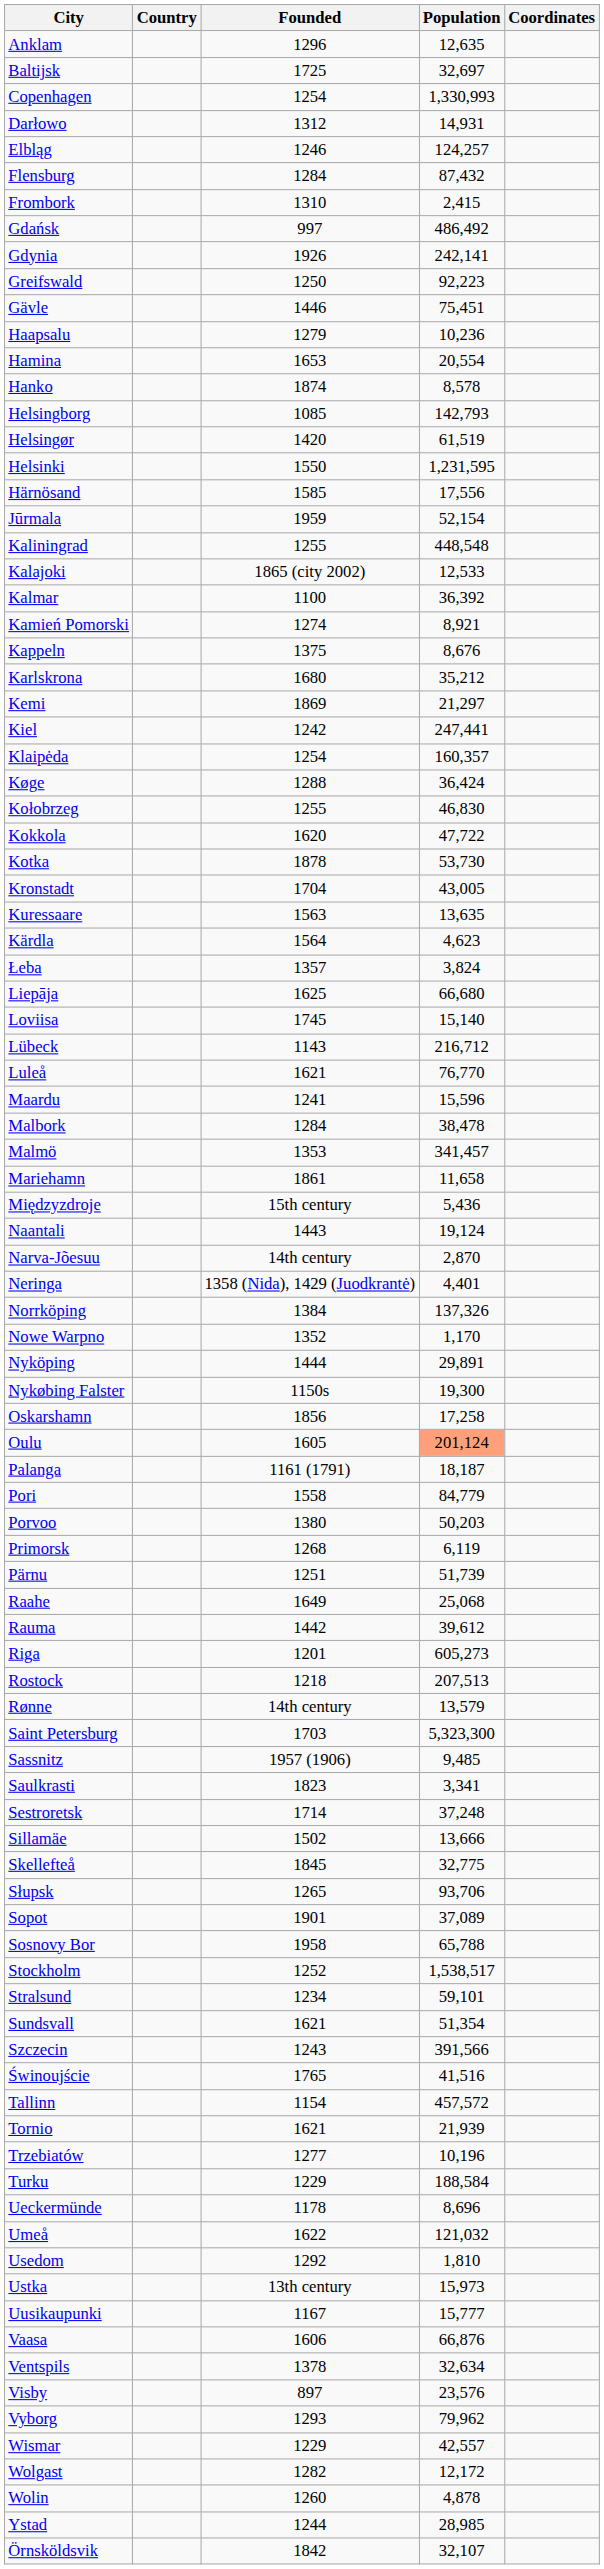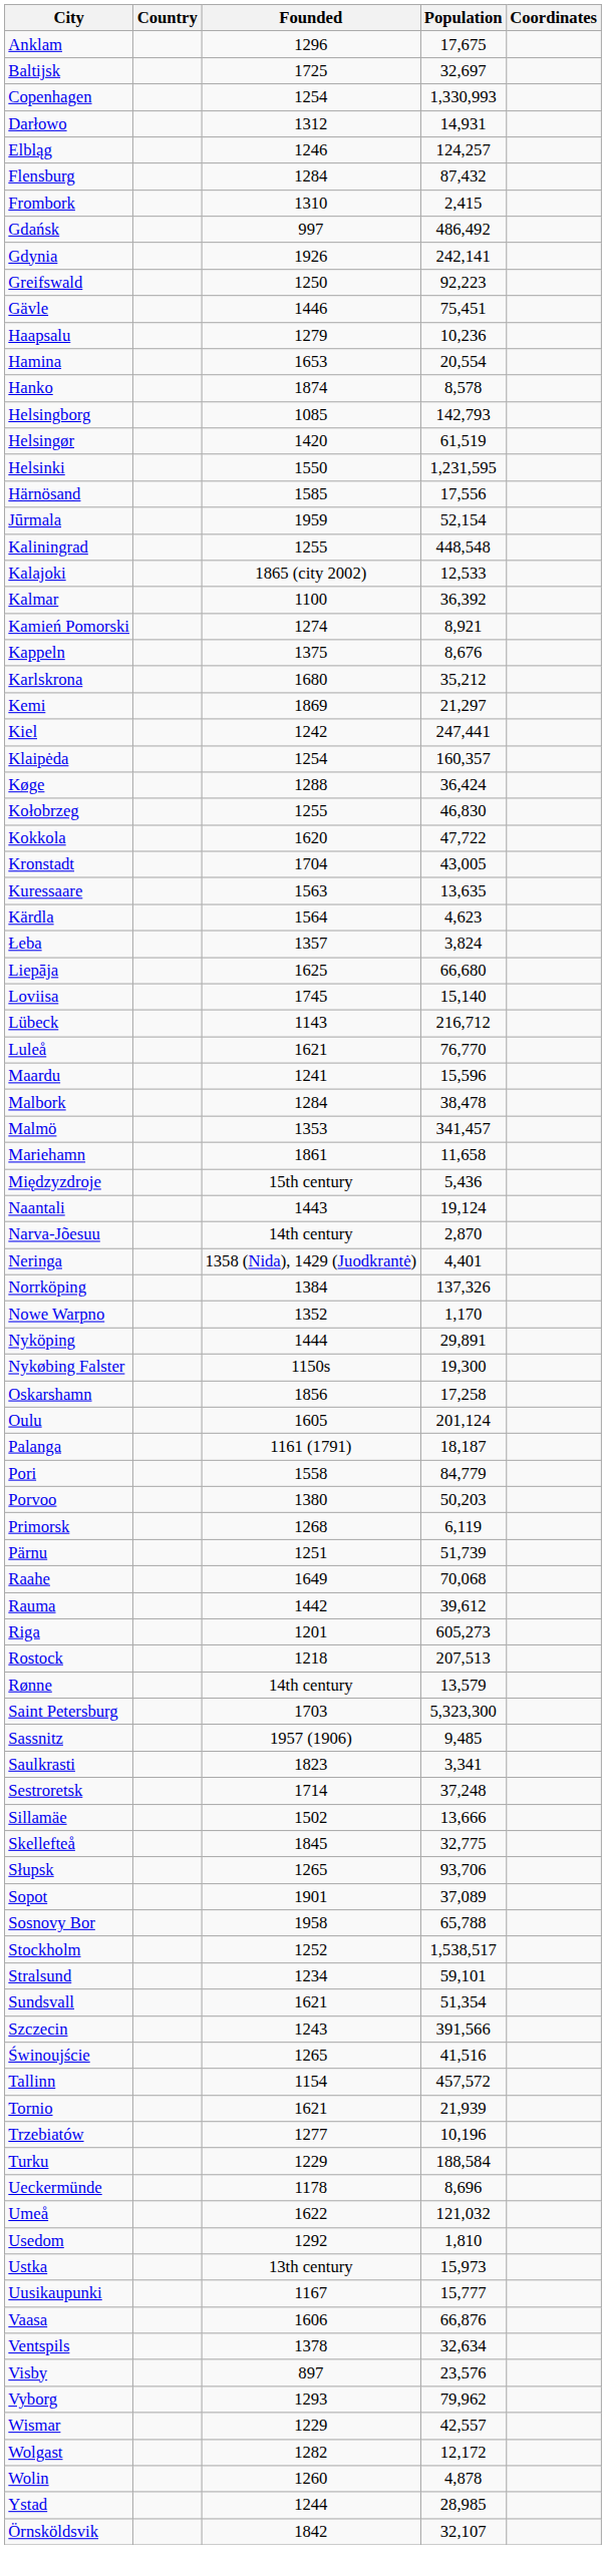 <table class="wikitable sortable">
 <tr ---- align="center">
 <th>City</th>
 <th>Country</th>
 <th>Founded</th>
 <th>Population</th>
 <th>Coordinates</th>
 </tr>
 <tr ---->
 <td><a href='#'>Anklam</a></td>
 <td></td>
 <td align=center>1296</td>
-<td align=center>12,635</td>
+<td align=center>17,675</td>
 <td></td>
 </tr>
 <tr ---->
 <td><a href='#'>Baltijsk</a></td>
 <td></td>
 <td align=center>1725</td>
 <td align=center>32,697</td>
 <td></td>
 </tr>
 <tr ---->
 <td><a href='#'>Copenhagen</a></td>
 <td></td>
 <td align=center>1254</td>
 <td align=center>1,330,993</td>
 <td></td>
 </tr>
 <tr ---->
 <td><a href='#'>Darłowo</a></td>
 <td></td>
 <td align=center>1312</td>
 <td align=center>14,931</td>
 <td></td>
 </tr>
 <tr ---->
 <td><a href='#'>Elbląg</a></td>
 <td></td>
 <td align=center>1246</td>
 <td align=center>124,257</td>
 <td></td>
 </tr>
 <tr ---->
 <td><a href='#'>Flensburg</a></td>
 <td></td>
 <td align=center>1284</td>
 <td align=center>87,432</td>
 <td></td>
 </tr>
 <tr ---->
 <td><a href='#'>Frombork</a></td>
 <td></td>
 <td align=center>1310</td>
 <td align=center>2,415</td>
 <td></td>
 </tr>
 <tr ---->
 <td><a href='#'>Gdańsk</a></td>
 <td></td>
 <td align=center>997</td>
 <td align=center>486,492</td>
 <td></td>
 </tr>
 <tr ---->
 <td><a href='#'>Gdynia</a></td>
 <td></td>
 <td align=center>1926</td>
 <td align=center>242,141</td>
 <td></td>
 </tr>
 <tr ---->
 <td><a href='#'>Greifswald</a></td>
 <td></td>
 <td align=center>1250</td>
 <td align=center>92,223</td>
 <td></td>
 </tr>
 <tr ---->
 <td><a href='#'>Gävle</a></td>
 <td></td>
 <td align=center>1446</td>
 <td align=center>75,451</td>
 <td></td>
 </tr>
 <tr ---->
 <td><a href='#'>Haapsalu</a></td>
 <td></td>
 <td align=center>1279</td>
 <td align=center>10,236</td>
 <td></td>
 </tr>
 <tr ---->
 <td><a href='#'>Hamina</a></td>
 <td></td>
 <td align=center>1653</td>
 <td align=center>20,554</td>
 <td></td>
 </tr>
 <tr ---->
 <td><a href='#'>Hanko</a></td>
 <td></td>
 <td align=center>1874</td>
 <td align=center>8,578</td>
 <td></td>
 </tr>
 <tr ---->
 <td><a href='#'>Helsingborg</a></td>
 <td></td>
 <td align=center>1085</td>
 <td align=center>142,793</td>
 <td></td>
 </tr>
 <tr ---->
 <td><a href='#'>Helsingør</a></td>
 <td></td>
 <td align=center>1420</td>
 <td align=center>61,519</td>
 <td></td>
 </tr>
 <tr ---->
 <td><a href='#'>Helsinki</a></td>
 <td></td>
 <td align=center>1550</td>
 <td align=center>1,231,595</td>
 <td></td>
 </tr>
 <tr ---->
 <td><a href='#'>Härnösand</a></td>
 <td></td>
 <td align=center>1585</td>
 <td align=center>17,556</td>
 <td></td>
 </tr>
 <tr ---->
 <td><a href='#'>Jūrmala</a></td>
 <td></td>
 <td align=center>1959</td>
 <td align=center>52,154</td>
 <td></td>
 </tr>
 <tr ---->
 <td><a href='#'>Kaliningrad</a></td>
 <td></td>
 <td align=center>1255</td>
 <td align=center>448,548</td>
 <td></td>
 </tr>
 <tr ---->
 <td><a href='#'>Kalajoki</a></td>
 <td></td>
 <td align=center>1865 (city 2002)</td>
 <td align=center>12,533</td>
 <td></td>
 </tr>
 <tr ---->
 <td><a href='#'>Kalmar</a></td>
 <td></td>
 <td align=center>1100</td>
 <td align=center>36,392</td>
 <td></td>
 </tr>
 <tr ---->
 <td><a href='#'>Kamień Pomorski</a></td>
 <td></td>
 <td align=center>1274</td>
 <td align=center>8,921</td>
 <td></td>
 </tr>
 <tr ---->
 <td><a href='#'>Kappeln</a></td>
 <td></td>
 <td align=center>1375</td>
 <td align=center>8,676</td>
 <td></td>
 </tr>
 <tr ---->
 <td><a href='#'>Karlskrona</a></td>
 <td></td>
 <td align=center>1680</td>
 <td align=center>35,212</td>
 <td></td>
 </tr>
 <tr ---->
 <td><a href='#'>Kemi</a></td>
 <td></td>
 <td align=center>1869</td>
 <td align=center>21,297</td>
 <td></td>
 </tr>
 <tr ---->
 <td><a href='#'>Kiel</a></td>
 <td></td>
 <td align=center>1242</td>
 <td align=center>247,441</td>
 <td></td>
 </tr>
 <tr ---->
 <td><a href='#'>Klaipėda</a></td>
 <td></td>
 <td align=center>1254</td>
 <td align=center>160,357</td>
 <td></td>
 </tr>
 <tr ---->
 <td><a href='#'>Køge</a></td>
 <td></td>
 <td align=center>1288</td>
 <td align=center>36,424</td>
 <td></td>
 </tr>
 <tr ---->
 <td><a href='#'>Kołobrzeg</a></td>
 <td></td>
 <td align=center>1255</td>
 <td align=center>46,830</td>
 <td></td>
 </tr>
 <tr ---->
 <td><a href='#'>Kokkola</a></td>
 <td></td>
 <td align=center>1620</td>
 <td align=center>47,722</td>
 <td></td>
 </tr>
 <tr ---->
-<td><a href='#'>Kotka</a></td>
-<td></td>
-<td align=center>1878</td>
-<td align=center>53,730</td>
-<td></td>
-</tr>
-<tr ---->
 <td><a href='#'>Kronstadt</a></td>
 <td></td>
 <td align=center>1704</td>
 <td align=center>43,005</td>
 <td></td>
 </tr>
 <tr ---->
 <td><a href='#'>Kuressaare</a></td>
 <td></td>
 <td align=center>1563</td>
 <td align=center>13,635</td>
 <td></td>
 </tr>
 <tr ---->
 <td><a href='#'>Kärdla</a></td>
 <td></td>
 <td align=center>1564</td>
 <td align=center>4,623</td>
 <td></td>
 </tr>
 <tr ---->
 <td><a href='#'>Łeba</a></td>
 <td></td>
 <td align=center>1357</td>
 <td align=center>3,824</td>
 <td></td>
 </tr>
 <tr ---->
 <td><a href='#'>Liepāja</a></td>
 <td></td>
 <td align=center>1625</td>
 <td align=center>66,680</td>
 <td></td>
 </tr>
 <tr ---->
 <td><a href='#'>Loviisa</a></td>
 <td></td>
 <td align=center>1745</td>
 <td align=center>15,140</td>
 <td></td>
 </tr>
 <tr ---->
 <td><a href='#'>Lübeck</a></td>
 <td></td>
 <td align=center>1143</td>
 <td align=center>216,712</td>
 <td></td>
 </tr>
 <tr ---->
 <td><a href='#'>Luleå</a></td>
 <td></td>
 <td align=center>1621</td>
 <td align=center>76,770</td>
 <td></td>
 </tr>
 <tr ---->
 <td><a href='#'>Maardu</a></td>
 <td></td>
 <td align=center>1241</td>
 <td align=center>15,596</td>
 <td></td>
 </tr>
 <tr ---->
 <td><a href='#'>Malbork</a></td>
 <td></td>
 <td align=center>1284</td>
 <td align=center>38,478</td>
 <td></td>
 </tr>
 <tr ---->
 <td><a href='#'>Malmö</a></td>
 <td></td>
 <td align=center>1353</td>
 <td align=center>341,457</td>
 <td></td>
 </tr>
 <tr ---->
 <td><a href='#'>Mariehamn</a></td>
 <td></td>
 <td align=center>1861</td>
 <td align=center>11,658</td>
 <td></td>
 </tr>
 <tr ---->
 <td><a href='#'>Międzyzdroje</a></td>
 <td></td>
 <td align=center>15th century</td>
 <td align=center>5,436</td>
 <td></td>
 </tr>
 <tr ---->
 <td><a href='#'>Naantali</a></td>
 <td></td>
 <td align=center>1443</td>
 <td align=center>19,124</td>
 <td></td>
 </tr>
 <tr ---->
 <td><a href='#'>Narva-Jõesuu</a></td>
 <td></td>
 <td align=center>14th century</td>
 <td align=center>2,870</td>
 <td></td>
 </tr>
 <tr ---->
 <td><a href='#'>Neringa</a></td>
 <td></td>
 <td align=center>1358 (<a href='#'>Nida</a>), 1429 (<a href='#'>Juodkrantė</a>)</td>
 <td align=center>4,401</td>
 <td></td>
 </tr>
 <tr ---->
 <td><a href='#'>Norrköping</a></td>
 <td></td>
 <td align=center>1384</td>
 <td align=center>137,326</td>
 <td></td>
 </tr>
 <tr ---->
 <td><a href='#'>Nowe Warpno</a></td>
 <td></td>
 <td align=center>1352</td>
 <td align=center>1,170</td>
 <td></td>
 </tr>
 <tr ---->
 <td><a href='#'>Nyköping</a></td>
 <td></td>
 <td align=center>1444</td>
 <td align=center>29,891</td>
 <td></td>
 </tr>
 <tr ---->
 <td><a href='#'>Nykøbing Falster</a></td>
 <td></td>
 <td align=center>1150s</td>
 <td align=center>19,300</td>
 <td></td>
 </tr>
 <tr ---->
 <td><a href='#'>Oskarshamn</a></td>
 <td></td>
 <td align=center>1856</td>
 <td align=center>17,258</td>
 <td></td>
 </tr>
 <tr ---->
 <td><a href='#'>Oulu</a></td>
 <td></td>
 <td align=center>1605</td>
-<td align=center style="background: lightsalmon;">201,124</td>
+<td align=center>201,124</td>
 <td></td>
 </tr>
 <tr ---->
 <td><a href='#'>Palanga</a></td>
 <td></td>
 <td align=center>1161 (1791)</td>
 <td align=center>18,187</td>
 <td></td>
 </tr>
 <tr ---->
 <td><a href='#'>Pori</a></td>
 <td></td>
 <td align=center>1558</td>
 <td align=center>84,779</td>
 <td></td>
 </tr>
 <tr ---->
 <td><a href='#'>Porvoo</a></td>
 <td></td>
 <td align=center>1380</td>
 <td align=center>50,203</td>
 <td></td>
 </tr>
 <tr ---->
 <td><a href='#'>Primorsk</a></td>
 <td></td>
 <td align=center>1268</td>
 <td align=center>6,119</td>
 <td></td>
 </tr>
 <tr ---->
 <td><a href='#'>Pärnu</a></td>
 <td></td>
 <td align=center>1251</td>
 <td align=center>51,739</td>
 <td></td>
 </tr>
 <tr ---->
 <td><a href='#'>Raahe</a></td>
 <td></td>
 <td align=center>1649</td>
-<td align=center>25,068</td>
+<td align=center>70,068</td>
 <td></td>
 </tr>
 <tr ---->
 <td><a href='#'>Rauma</a></td>
 <td></td>
 <td align=center>1442</td>
 <td align=center>39,612</td>
 <td></td>
 </tr>
 <tr ---->
 <td><a href='#'>Riga</a></td>
 <td></td>
 <td align=center>1201</td>
 <td align=center>605,273</td>
 <td></td>
 </tr>
 <tr ---->
 <td><a href='#'>Rostock</a></td>
 <td></td>
 <td align=center>1218</td>
 <td align=center>207,513</td>
 <td></td>
 </tr>
 <tr ---->
 <td><a href='#'>Rønne</a></td>
 <td></td>
 <td align=center>14th century</td>
 <td align=center>13,579</td>
 <td></td>
 </tr>
 <tr ---->
 <td><a href='#'>Saint Petersburg</a></td>
 <td></td>
 <td align=center>1703</td>
 <td align=center>5,323,300</td>
 <td></td>
 </tr>
 <tr ---->
 <td><a href='#'>Sassnitz</a></td>
 <td></td>
 <td align=center>1957 (1906)</td>
 <td align=center>9,485</td>
 <td></td>
 </tr>
 <tr ---->
 <td><a href='#'>Saulkrasti</a></td>
 <td></td>
 <td align=center>1823</td>
 <td align=center>3,341</td>
 <td></td>
 </tr>
 <tr ---->
 <td><a href='#'>Sestroretsk</a></td>
 <td></td>
 <td align=center>1714</td>
 <td align=center>37,248</td>
 <td></td>
 </tr>
 <tr ---->
 <td><a href='#'>Sillamäe</a></td>
 <td></td>
 <td align=center>1502</td>
 <td align=center>13,666</td>
 <td></td>
 </tr>
 <tr ---->
 <td><a href='#'>Skellefteå</a></td>
 <td></td>
 <td align=center>1845</td>
 <td align=center>32,775</td>
 <td></td>
 </tr>
 <tr ---->
 <td><a href='#'>Słupsk</a></td>
 <td></td>
 <td align=center>1265</td>
 <td align=center>93,706</td>
 <td></td>
 </tr>
 <tr ---->
 <td><a href='#'>Sopot</a></td>
 <td></td>
 <td align=center>1901</td>
 <td align=center>37,089</td>
 <td></td>
 </tr>
 <tr ---->
 <td><a href='#'>Sosnovy Bor</a></td>
 <td></td>
 <td align=center>1958</td>
 <td align=center>65,788</td>
 <td></td>
 </tr>
 <tr ---->
 <td><a href='#'>Stockholm</a></td>
 <td></td>
 <td align=center>1252</td>
 <td align=center>1,538,517</td>
 <td></td>
 </tr>
 <tr ---->
 <td><a href='#'>Stralsund</a></td>
 <td></td>
 <td align=center>1234</td>
 <td align=center>59,101</td>
 <td></td>
 </tr>
 <tr ---->
 <td><a href='#'>Sundsvall</a></td>
 <td></td>
 <td align=center>1621</td>
 <td align=center>51,354</td>
 <td></td>
 </tr>
 <tr ---->
 <td><a href='#'>Szczecin</a></td>
 <td></td>
 <td align=center>1243</td>
 <td align=center>391,566</td>
 <td></td>
 </tr>
 <tr ---->
 <td><a href='#'>Świnoujście</a></td>
 <td></td>
-<td align=center>1765</td>
+<td align=center>1265</td>
 <td align=center>41,516</td>
 <td></td>
 </tr>
 <tr ---->
 <td><a href='#'>Tallinn</a></td>
 <td></td>
 <td align=center>1154</td>
 <td align=center>457,572</td>
 <td></td>
 </tr>
 <tr ---->
 <td><a href='#'>Tornio</a></td>
 <td></td>
 <td align=center>1621</td>
 <td align=center>21,939</td>
 <td></td>
 </tr>
 <tr ---->
 <td><a href='#'>Trzebiatów</a></td>
 <td></td>
 <td align=center>1277</td>
 <td align=center>10,196</td>
 <td></td>
 </tr>
 <tr ---->
 <td><a href='#'>Turku</a></td>
 <td></td>
 <td align=center>1229</td>
 <td align=center>188,584</td>
 <td></td>
 </tr>
 <tr ---->
 <td><a href='#'>Ueckermünde</a></td>
 <td></td>
 <td align=center>1178</td>
 <td align=center>8,696</td>
 <td></td>
 </tr>
 <tr ---->
 <td><a href='#'>Umeå</a></td>
 <td></td>
 <td align=center>1622</td>
 <td align=center>121,032</td>
 <td></td>
 </tr>
 <tr ---->
 <td><a href='#'>Usedom</a></td>
 <td></td>
 <td align=center>1292</td>
 <td align=center>1,810</td>
 <td></td>
 </tr>
 <tr ---->
 <td><a href='#'>Ustka</a></td>
 <td></td>
 <td align=center>13th century</td>
 <td align=center>15,973</td>
 <td></td>
 </tr>
 <tr ---->
 <td><a href='#'>Uusikaupunki</a></td>
 <td></td>
 <td align=center>1167</td>
 <td align=center>15,777</td>
 <td></td>
 </tr>
 <tr ---->
 <td><a href='#'>Vaasa</a></td>
 <td></td>
 <td align=center>1606</td>
 <td align=center>66,876</td>
 <td></td>
 </tr>
 <tr ---->
 <td><a href='#'>Ventspils</a></td>
 <td></td>
 <td align=center>1378</td>
 <td align=center>32,634</td>
 <td></td>
 </tr>
 <tr ---->
 <td><a href='#'>Visby</a></td>
 <td></td>
 <td align=center>897</td>
 <td align=center>23,576</td>
 <td></td>
 </tr>
 <tr ---->
 <td><a href='#'>Vyborg</a></td>
 <td></td>
 <td align=center>1293</td>
 <td align=center>79,962</td>
 <td></td>
 </tr>
 <tr ---->
 <td><a href='#'>Wismar</a></td>
 <td></td>
 <td align=center>1229</td>
 <td align=center>42,557</td>
 <td></td>
 </tr>
 <tr ---->
 <td><a href='#'>Wolgast</a></td>
 <td></td>
 <td align=center>1282</td>
 <td align=center>12,172</td>
 <td></td>
 </tr>
 <tr ---->
 <td><a href='#'>Wolin</a></td>
 <td></td>
 <td align=center>1260</td>
 <td align=center>4,878</td>
 <td></td>
 </tr>
 <tr ---->
 <td><a href='#'>Ystad</a></td>
 <td></td>
 <td align=center>1244</td>
 <td align=center>28,985</td>
 <td></td>
 </tr>
 <tr ---->
 <td><a href='#'>Örnsköldsvik</a></td>
 <td></td>
 <td align=center>1842</td>
 <td align=center>32,107</td>
 <td></td>
 </tr>
 </table>
